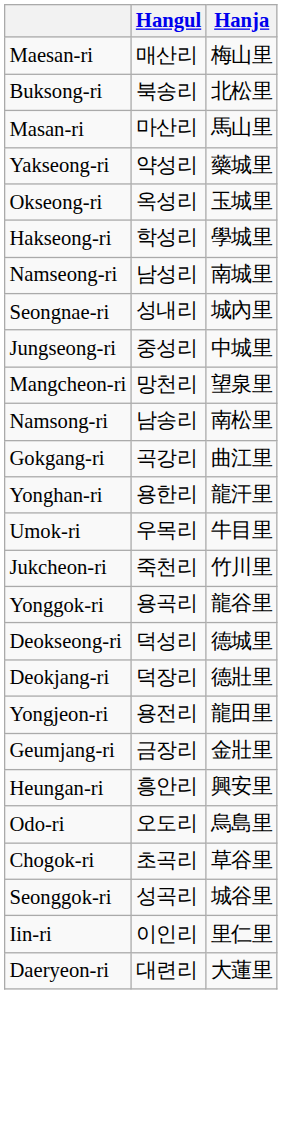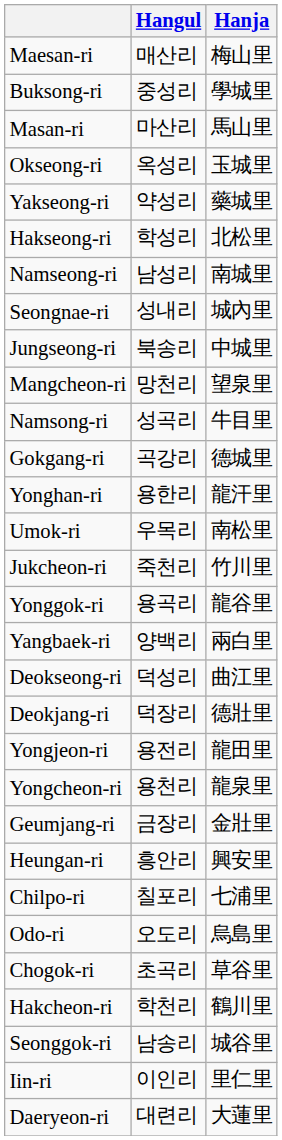 <table class="wikitable">
 <tr>
 <th></th>
 <th><a href='#'>Hangul</a></th>
 <th><a href='#'>Hanja</a></th>
 </tr>
 <tr>
 <td>Maesan-ri</td>
 <td>매산리</td>
 <td>梅山里</td>
 </tr>
 <tr>
 <td>Buksong-ri</td>
-<td>북송리</td>
-<td>北松里</td>
+<td>중성리</td>
+<td>學城里</td>
 </tr>
 <tr>
 <td>Masan-ri</td>
 <td>마산리</td>
 <td>馬山里</td>
 </tr>
 <tr>
+<td>Okseong-ri</td>
+<td>옥성리</td>
+<td>玉城里</td>
+</tr>
+<tr>
 <td>Yakseong-ri</td>
 <td>약성리</td>
 <td>藥城里</td>
 </tr>
 <tr>
-<td>Okseong-ri</td>
-<td>옥성리</td>
-<td>玉城里</td>
-</tr>
-<tr>
 <td>Hakseong-ri</td>
 <td>학성리</td>
-<td>學城里</td>
+<td>北松里</td>
 </tr>
 <tr>
 <td>Namseong-ri</td>
 <td>남성리</td>
 <td>南城里</td>
 </tr>
 <tr>
 <td>Seongnae-ri</td>
 <td>성내리</td>
 <td>城內里</td>
 </tr>
 <tr>
 <td>Jungseong-ri</td>
-<td>중성리</td>
+<td>북송리</td>
 <td>中城里</td>
 </tr>
 <tr>
 <td>Mangcheon-ri</td>
 <td>망천리</td>
 <td>望泉里</td>
 </tr>
 <tr>
 <td>Namsong-ri</td>
-<td>남송리</td>
-<td>南松里</td>
+<td>성곡리</td>
+<td>牛目里</td>
 </tr>
 <tr>
 <td>Gokgang-ri</td>
 <td>곡강리</td>
-<td>曲江里</td>
+<td>德城里</td>
 </tr>
 <tr>
 <td>Yonghan-ri</td>
 <td>용한리</td>
 <td>龍汗里</td>
 </tr>
 <tr>
 <td>Umok-ri</td>
 <td>우목리</td>
-<td>牛目里</td>
+<td>南松里</td>
 </tr>
 <tr>
 <td>Jukcheon-ri</td>
 <td>죽천리</td>
 <td>竹川里</td>
 </tr>
 <tr>
 <td>Yonggok-ri</td>
 <td>용곡리</td>
 <td>龍谷里</td>
 </tr>
 <tr>
+<td>Yangbaek-ri</td>
+<td>양백리</td>
+<td>兩白里</td>
+</tr>
+<tr>
 <td>Deokseong-ri</td>
 <td>덕성리</td>
-<td>德城里</td>
+<td>曲江里</td>
 </tr>
 <tr>
 <td>Deokjang-ri</td>
 <td>덕장리</td>
 <td>德壯里</td>
 </tr>
 <tr>
 <td>Yongjeon-ri</td>
 <td>용전리</td>
 <td>龍田里</td>
 </tr>
 <tr>
+<td>Yongcheon-ri</td>
+<td>용천리</td>
+<td>龍泉里</td>
+</tr>
+<tr>
 <td>Geumjang-ri</td>
 <td>금장리</td>
 <td>金壯里</td>
 </tr>
 <tr>
 <td>Heungan-ri</td>
 <td>흥안리</td>
 <td>興安里</td>
+</tr>
+<tr>
+<td>Chilpo-ri</td>
+<td>칠포리</td>
+<td>七浦里</td>
 </tr>
 <tr>
 <td>Odo-ri</td>
 <td>오도리</td>
 <td>烏島里</td>
 </tr>
 <tr>
 <td>Chogok-ri</td>
 <td>초곡리</td>
 <td>草谷里</td>
 </tr>
 <tr>
+<td>Hakcheon-ri</td>
+<td>학천리</td>
+<td>鶴川里</td>
+</tr>
+<tr>
 <td>Seonggok-ri</td>
-<td>성곡리</td>
+<td>남송리</td>
 <td>城谷里</td>
 </tr>
 <tr>
 <td>Iin-ri</td>
 <td>이인리</td>
 <td>里仁里</td>
 </tr>
 <tr>
 <td>Daeryeon-ri</td>
 <td>대련리</td>
 <td>大蓮里</td>
 </tr>
 </table>
